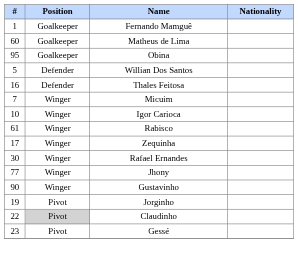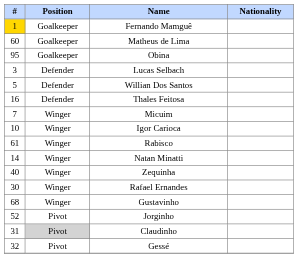 <table border=1 style="border-collapse:collapse; font-size:90%;" cellpadding=3 cellspacing=0 width=30%>
 <tr bgcolor=#C1D8FF>
 <th width=2%>#</th>
 <th width=5%>Position</th>
 <th width=20%>Name</th>
 <th width=5%>Nationality</th>
 </tr>
 <tr align=center>
-<td>1</td>
+<td style="background: gold;">1</td>
 <td>Goalkeeper</td>
 <td>Fernando Mamguê</td>
 <td></td>
 </tr>
 <tr align=center>
 <td>60</td>
 <td>Goalkeeper</td>
 <td>Matheus de Lima</td>
 <td></td>
 </tr>
 <tr align=center>
 <td>95</td>
 <td>Goalkeeper</td>
 <td>Obina</td>
+<td></td>
+</tr>
+<tr align=center>
+<td>3</td>
+<td>Defender</td>
+<td>Lucas Selbach</td>
 <td></td>
 </tr>
 <tr align=center>
 <td>5</td>
 <td>Defender</td>
 <td>Willian Dos Santos</td>
 <td></td>
 </tr>
 <tr align=center>
 <td>16</td>
 <td>Defender</td>
 <td>Thales Feitosa</td>
 <td></td>
 </tr>
 <tr align=center>
 <td>7</td>
 <td>Winger</td>
 <td>Micuim</td>
 <td></td>
 </tr>
 <tr align=center>
 <td>10</td>
 <td>Winger</td>
 <td>Igor Carioca</td>
 <td></td>
 </tr>
 <tr align=center>
 <td>61</td>
 <td>Winger</td>
 <td>Rabisco</td>
 <td></td>
 </tr>
 <tr align=center>
-<td>17</td>
+<td>14</td>
+<td>Winger</td>
+<td>Natan Minatti</td>
+<td></td>
+</tr>
+<tr align=center>
+<td>40</td>
 <td>Winger</td>
 <td>Zequinha</td>
 <td></td>
 </tr>
 <tr align=center>
 <td>30</td>
 <td>Winger</td>
 <td>Rafael Ernandes</td>
 <td></td>
 </tr>
 <tr align=center>
-<td>77</td>
-<td>Winger</td>
-<td>Jhony</td>
-<td></td>
-</tr>
-<tr align=center>
-<td>90</td>
+<td>68</td>
 <td>Winger</td>
 <td>Gustavinho</td>
 <td></td>
 </tr>
 <tr align=center>
-<td>19</td>
+<td>52</td>
 <td>Pivot</td>
 <td>Jorginho</td>
 <td></td>
 </tr>
 <tr align=center>
-<td>22</td>
+<td>31</td>
 <td style="background: lightgrey;">Pivot</td>
 <td>Claudinho</td>
 <td></td>
 </tr>
 <tr align=center>
-<td>23</td>
+<td>32</td>
 <td>Pivot</td>
 <td>Gessé</td>
 <td></td>
 </tr>
 <tr align=center>
 </tr>
 </table>
